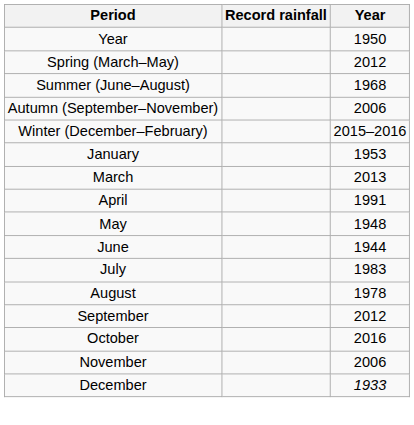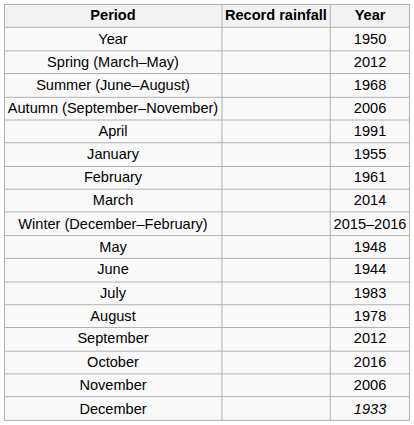 <table class="wikitable plainrowheaders" style="text-align:center;">
 <tr>
 <th>Period</th>
 <th>Record rainfall</th>
 <th>Year</th>
 </tr>
 <tr>
 <td>Year</td>
 <td></td>
 <td>1950</td>
 </tr>
 <tr>
 <td>Spring (March–May)</td>
 <td></td>
 <td>2012</td>
 </tr>
 <tr>
 <td>Summer (June–August)</td>
 <td></td>
 <td>1968</td>
 </tr>
 <tr>
 <td>Autumn (September–November)</td>
 <td></td>
 <td>2006</td>
 </tr>
 <tr>
-<td>Winter (December–February)</td>
+<td>April</td>
 <td></td>
-<td>2015–2016</td>
+<td>1991</td>
 </tr>
 <tr>
 <td>January</td>
 <td></td>
-<td>1953</td>
+<td>1955</td>
+</tr>
+<tr>
+<td>February</td>
+<td></td>
+<td>1961</td>
 </tr>
 <tr>
 <td>March</td>
 <td></td>
-<td>2013</td>
+<td>2014</td>
 </tr>
 <tr>
-<td>April</td>
+<td>Winter (December–February)</td>
 <td></td>
-<td>1991</td>
+<td>2015–2016</td>
 </tr>
 <tr>
 <td>May</td>
 <td></td>
 <td>1948</td>
 </tr>
 <tr>
 <td>June</td>
 <td></td>
 <td>1944</td>
 </tr>
 <tr>
 <td>July</td>
 <td></td>
 <td>1983</td>
 </tr>
 <tr>
 <td>August</td>
 <td></td>
 <td>1978</td>
 </tr>
 <tr>
 <td>September</td>
 <td></td>
 <td>2012</td>
 </tr>
 <tr>
 <td>October</td>
 <td></td>
 <td>2016</td>
 </tr>
 <tr>
 <td>November</td>
 <td></td>
 <td>2006</td>
 </tr>
 <tr>
 <td>December</td>
 <td></td>
 <td><em>1933</em></td>
 </tr>
 </table>
